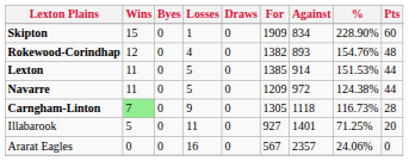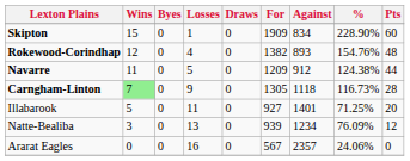 <table class="wikitable">
 <tr>
 <th style="color:crimson">Lexton Plains</th>
 <th style="color:crimson">Wins</th>
 <th style="color:crimson">Byes</th>
 <th style="color:crimson">Losses</th>
 <th style="color:crimson">Draws</th>
 <th style="color:crimson">For</th>
 <th style="color:crimson">Against</th>
 <th style="color:crimson">%</th>
 <th style="color:crimson">Pts</th>
 </tr>
 <tr>
 </tr>
 <tr>
 </tr>
 <tr>
 <td><strong>	Skipton	</strong></td>
 <td>15</td>
 <td>0</td>
 <td>1</td>
 <td>0</td>
 <td>1909</td>
 <td>834</td>
 <td>228.90%</td>
 <td>60</td>
 </tr>
 <tr>
 <td><strong>	Rokewood-Corindhap	</strong></td>
 <td>12</td>
 <td>0</td>
 <td>4</td>
 <td>0</td>
 <td>1382</td>
 <td>893</td>
 <td>154.76%</td>
 <td>48</td>
 </tr>
 <tr>
-<td><strong>	Lexton	</strong></td>
-<td>11</td>
-<td>0</td>
-<td>5</td>
-<td>0</td>
-<td>1385</td>
-<td>914</td>
-<td>151.53%</td>
-<td>44</td>
-</tr>
-<tr>
 <td><strong>	Navarre	</strong></td>
 <td>11</td>
 <td>0</td>
 <td>5</td>
 <td>0</td>
 <td>1209</td>
-<td>972</td>
+<td>912</td>
 <td>124.38%</td>
 <td>44</td>
 </tr>
 <tr>
 <td><strong>	Carngham-Linton	</strong></td>
 <td style="background: lightgreen;">7</td>
 <td>0</td>
 <td>9</td>
 <td>0</td>
 <td>1305</td>
 <td>1118</td>
 <td>116.73%</td>
 <td>28</td>
 </tr>
 <tr>
 <td>Illabarook</td>
 <td>5</td>
 <td>0</td>
 <td>11</td>
 <td>0</td>
 <td>927</td>
 <td>1401</td>
 <td>71.25%</td>
 <td>20</td>
 </tr>
 <tr>
+<td>Natte-Bealiba</td>
+<td>3</td>
+<td>0</td>
+<td>13</td>
+<td>0</td>
+<td>939</td>
+<td>1234</td>
+<td>76.09%</td>
+<td>12</td>
+</tr>
+<tr>
 <td>Ararat Eagles</td>
 <td>0</td>
 <td>0</td>
 <td>16</td>
 <td>0</td>
 <td>567</td>
 <td>2357</td>
 <td>24.06%</td>
 <td>0</td>
 </tr>
 <tr>
 </tr>
 </table>
